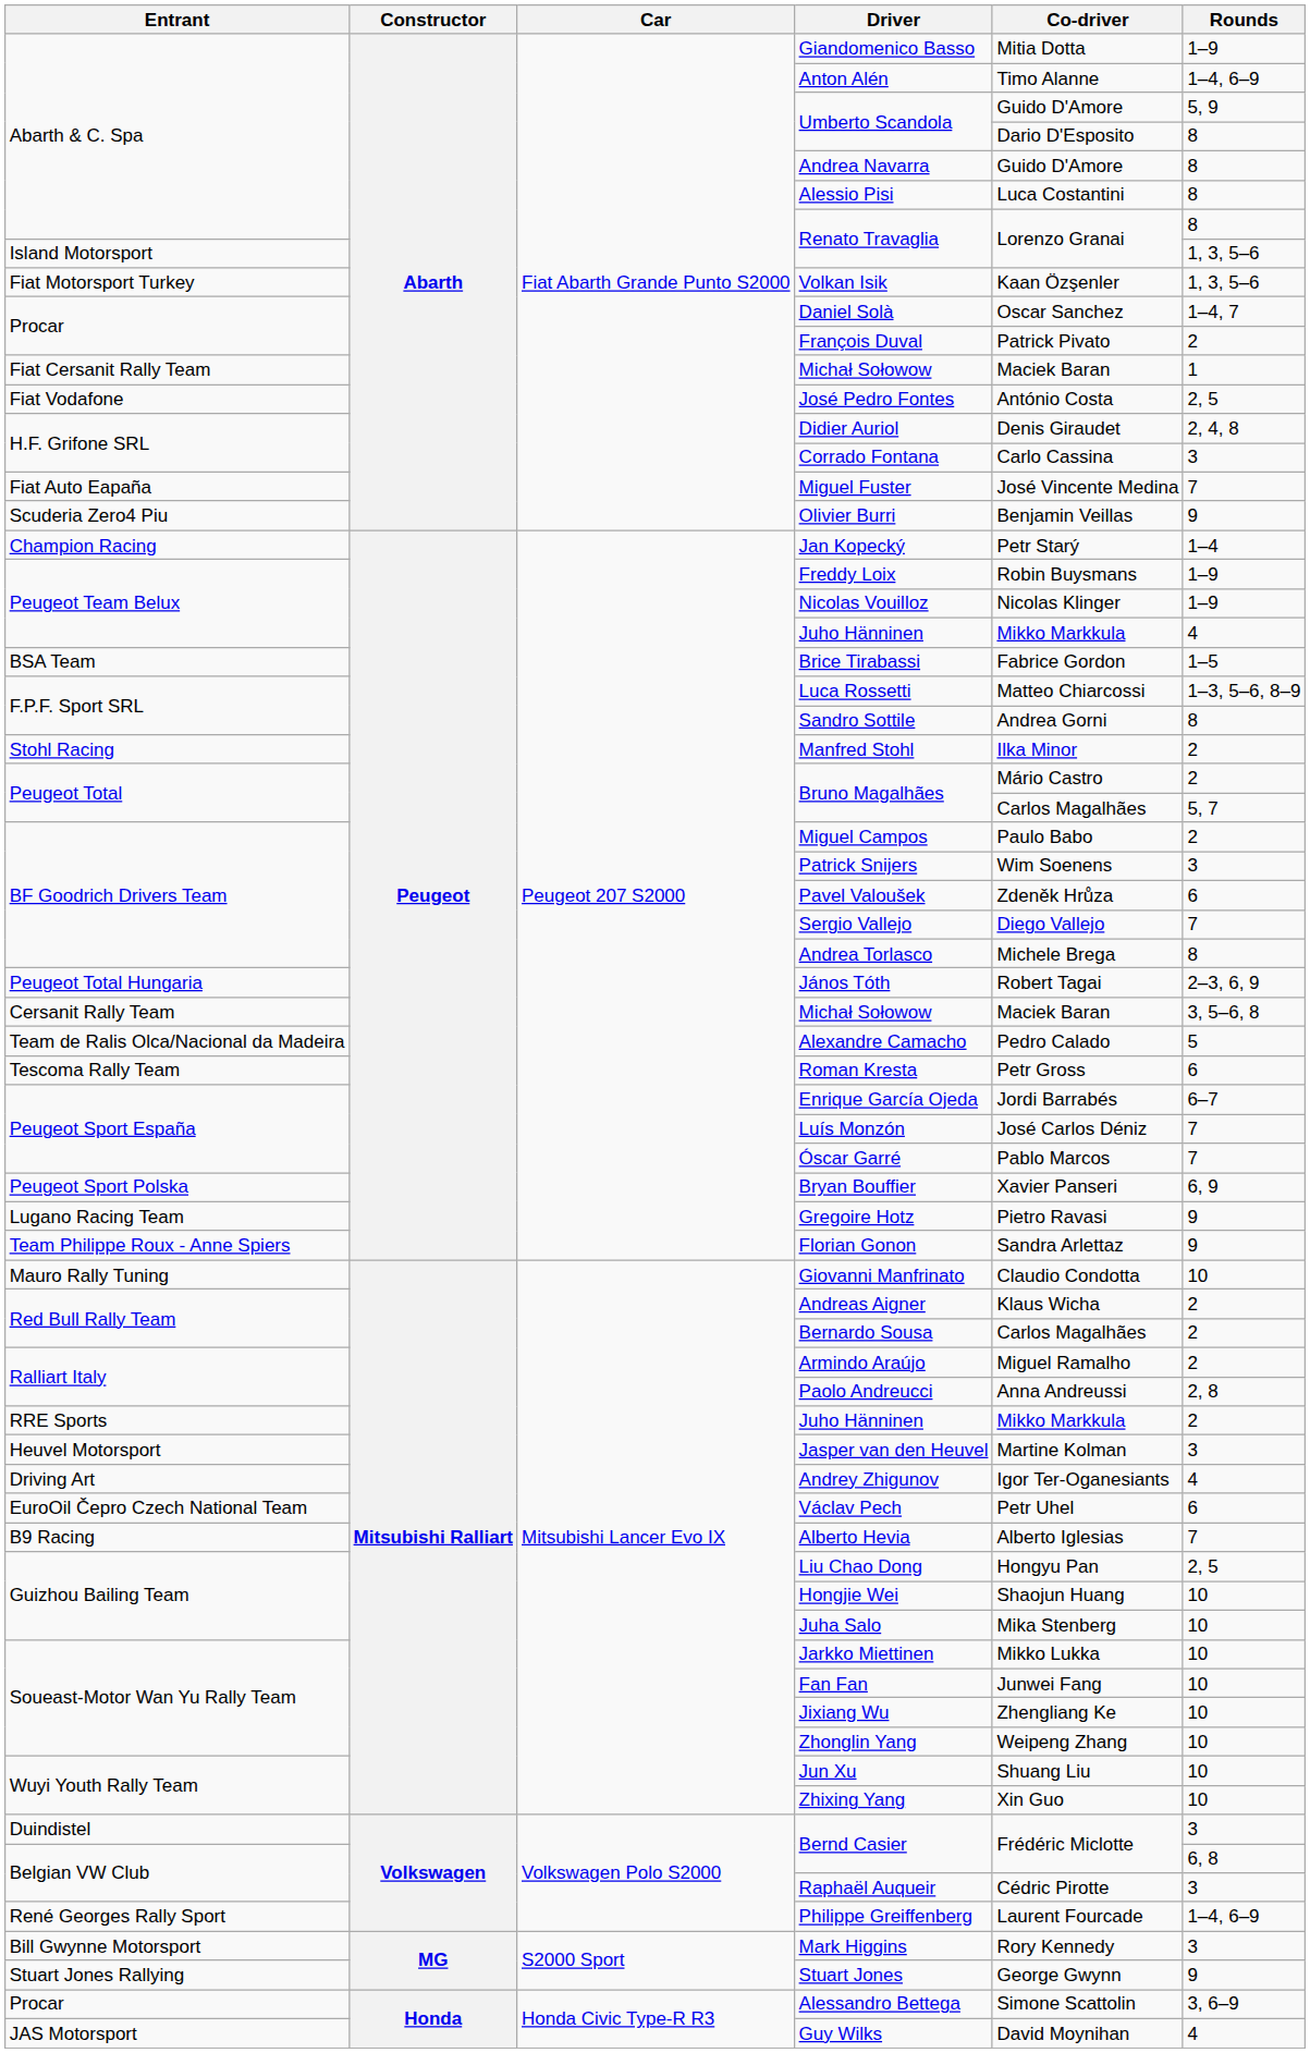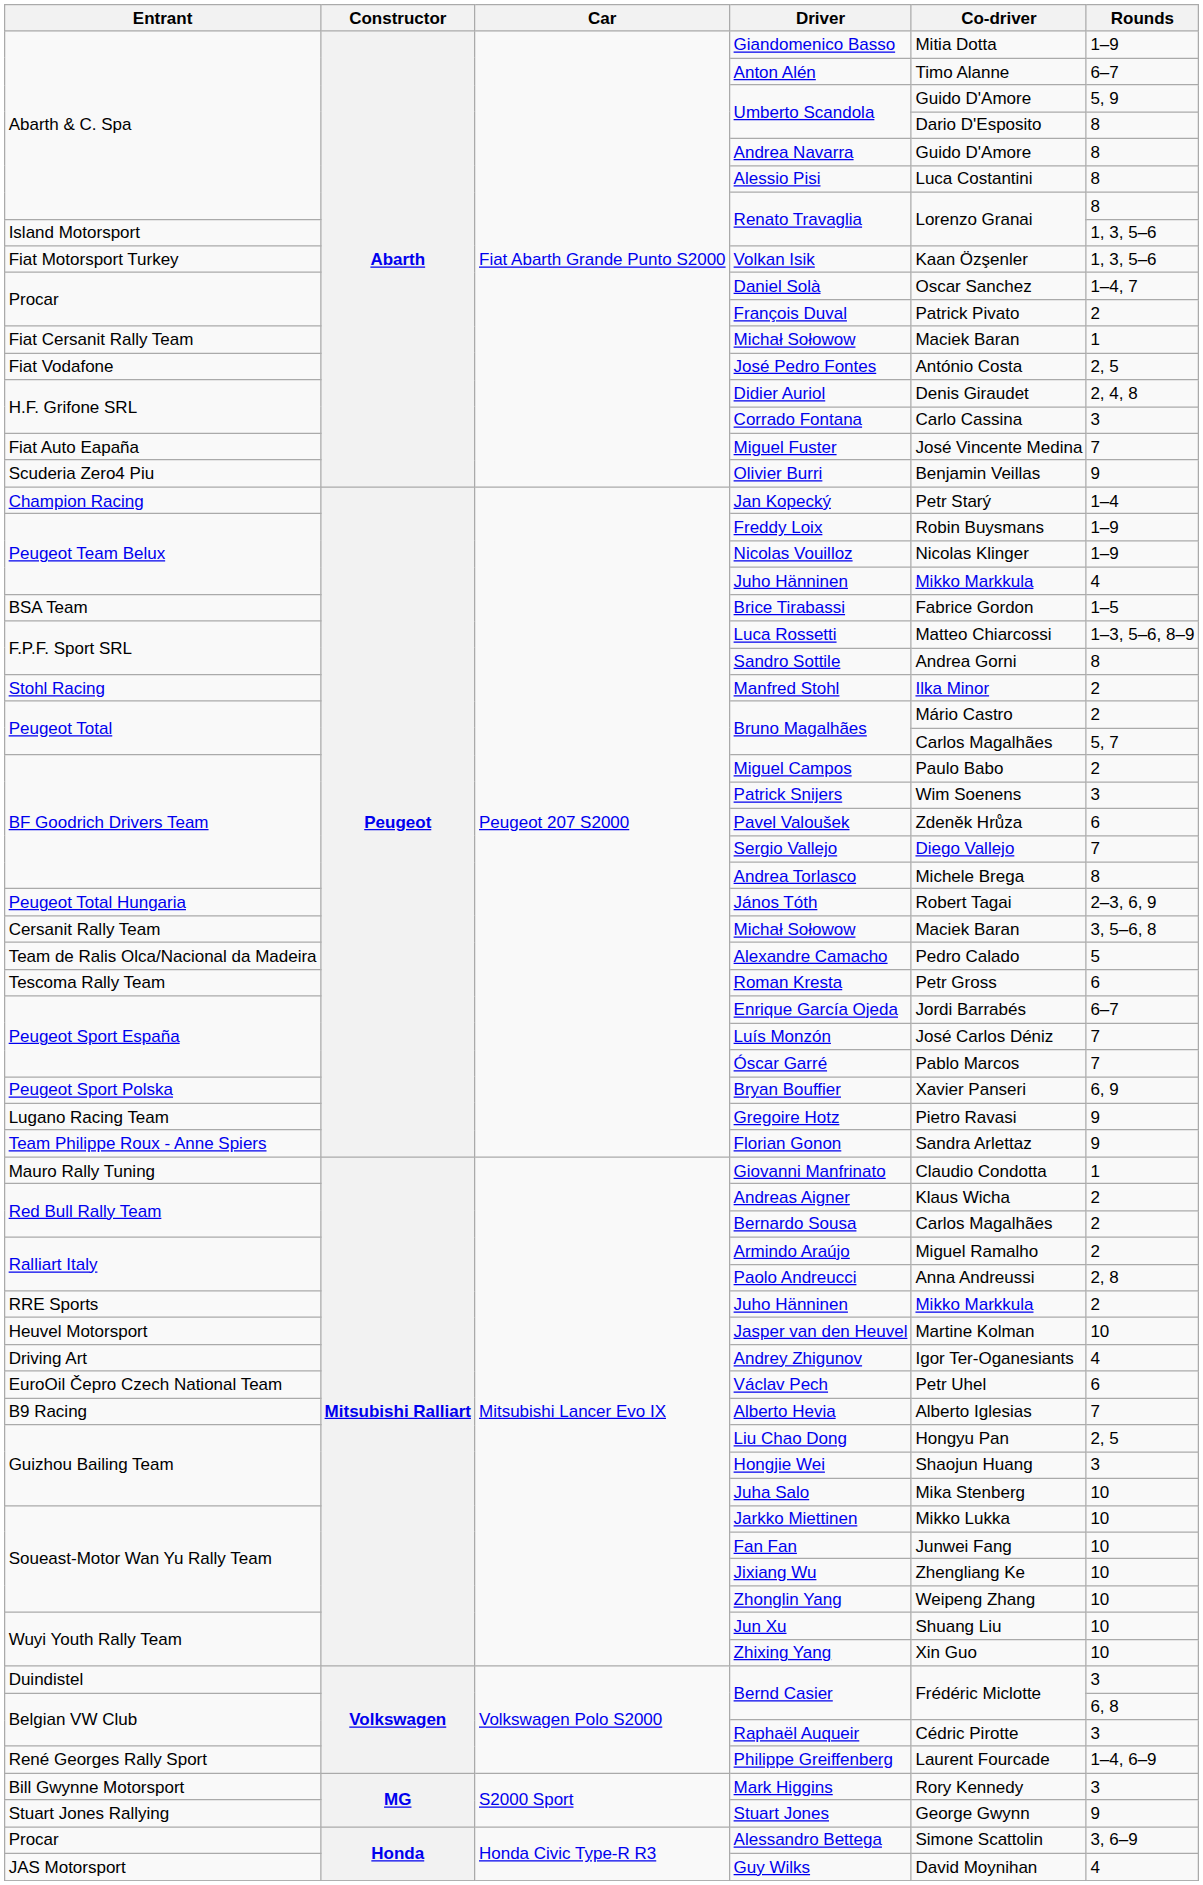 <table class="wikitable" style="font-size: 85%">
 <tr>
 <th>Entrant</th>
 <th>Constructor</th>
 <th>Car</th>
 <th>Driver</th>
 <th>Co-driver</th>
 <th>Rounds</th>
 </tr>
 <tr>
 <td rowspan="7"> Abarth & C. Spa</td>
 <th rowspan="17"><a href='#'>Abarth</a></th>
 <td rowspan="17"><a href='#'>Fiat Abarth Grande Punto S2000</a></td>
 <td> <a href='#'>Giandomenico Basso</a></td>
 <td> Mitia Dotta</td>
 <td>1–9</td>
 </tr>
 <tr>
 <td> <a href='#'>Anton Alén</a></td>
 <td> Timo Alanne</td>
-<td>1–4, 6–9</td>
+<td>6–7</td>
 </tr>
 <tr>
 <td rowspan="2"> <a href='#'>Umberto Scandola</a></td>
 <td> Guido D'Amore</td>
 <td>5, 9</td>
 </tr>
 <tr>
 <td> Dario D'Esposito</td>
 <td>8</td>
 </tr>
 <tr>
 <td> <a href='#'>Andrea Navarra</a></td>
 <td> Guido D'Amore</td>
 <td>8</td>
 </tr>
 <tr>
 <td> <a href='#'>Alessio Pisi</a></td>
 <td> Luca Costantini</td>
 <td>8</td>
 </tr>
 <tr>
 <td rowspan="2"> <a href='#'>Renato Travaglia</a></td>
 <td rowspan="2"> Lorenzo Granai</td>
 <td>8</td>
 </tr>
 <tr>
 <td> Island Motorsport</td>
 <td>1, 3, 5–6</td>
 </tr>
 <tr>
 <td> Fiat Motorsport Turkey</td>
 <td> <a href='#'>Volkan Isik</a></td>
 <td> Kaan Özşenler</td>
 <td>1, 3, 5–6</td>
 </tr>
 <tr>
 <td rowspan="2"> Procar</td>
 <td> <a href='#'>Daniel Solà</a></td>
 <td> Oscar Sanchez</td>
 <td>1–4, 7</td>
 </tr>
 <tr>
 <td> <a href='#'>François Duval</a></td>
 <td> Patrick Pivato</td>
 <td>2</td>
 </tr>
 <tr>
 <td> Fiat Cersanit Rally Team</td>
 <td> <a href='#'>Michał Sołowow</a></td>
 <td> Maciek Baran</td>
 <td>1</td>
 </tr>
 <tr>
 <td> Fiat Vodafone</td>
 <td> <a href='#'>José Pedro Fontes</a></td>
 <td> António Costa</td>
 <td>2, 5</td>
 </tr>
 <tr>
 <td rowspan=2> H.F. Grifone SRL</td>
 <td> <a href='#'>Didier Auriol</a></td>
 <td> Denis Giraudet</td>
 <td>2, 4, 8</td>
 </tr>
 <tr>
 <td> <a href='#'>Corrado Fontana</a></td>
 <td> Carlo Cassina</td>
 <td>3</td>
 </tr>
 <tr>
 <td> Fiat Auto Eapaña</td>
 <td> <a href='#'>Miguel Fuster</a></td>
 <td> José Vincente Medina</td>
 <td>7</td>
 </tr>
 <tr>
 <td> Scuderia Zero4 Piu</td>
 <td> <a href='#'>Olivier Burri</a></td>
 <td> Benjamin Veillas</td>
 <td>9</td>
 </tr>
 <tr>
 <td> <a href='#'>Champion Racing</a></td>
 <th rowspan="25"><a href='#'>Peugeot</a></th>
 <td rowspan="25"><a href='#'>Peugeot 207 S2000</a></td>
 <td> <a href='#'>Jan Kopecký</a></td>
 <td> Petr Starý</td>
 <td>1–4</td>
 </tr>
 <tr>
 <td rowspan="3"> <a href='#'>Peugeot Team Belux</a></td>
 <td> <a href='#'>Freddy Loix</a></td>
 <td> Robin Buysmans</td>
 <td>1–9</td>
 </tr>
 <tr>
 <td> <a href='#'>Nicolas Vouilloz</a></td>
 <td> Nicolas Klinger</td>
 <td>1–9</td>
 </tr>
 <tr>
 <td> <a href='#'>Juho Hänninen</a></td>
 <td> <a href='#'>Mikko Markkula</a></td>
 <td>4</td>
 </tr>
 <tr>
 <td> BSA Team</td>
 <td> <a href='#'>Brice Tirabassi</a></td>
 <td> Fabrice Gordon</td>
 <td>1–5</td>
 </tr>
 <tr>
 <td rowspan="2"> F.P.F. Sport SRL</td>
 <td> <a href='#'>Luca Rossetti</a></td>
 <td> Matteo Chiarcossi</td>
 <td>1–3, 5–6, 8–9</td>
 </tr>
 <tr>
 <td> <a href='#'>Sandro Sottile</a></td>
 <td> Andrea Gorni</td>
 <td>8</td>
 </tr>
 <tr>
 <td> <a href='#'>Stohl Racing</a></td>
 <td> <a href='#'>Manfred Stohl</a></td>
 <td> <a href='#'>Ilka Minor</a></td>
 <td>2</td>
 </tr>
 <tr>
 <td rowspan="2"> <a href='#'>Peugeot Total</a></td>
 <td rowspan="2"> <a href='#'>Bruno Magalhães</a></td>
 <td> Mário Castro</td>
 <td>2</td>
 </tr>
 <tr>
 <td> Carlos Magalhães</td>
 <td>5, 7</td>
 </tr>
 <tr>
 <td rowspan="5"> <a href='#'>BF Goodrich Drivers Team</a></td>
 <td> <a href='#'>Miguel Campos</a></td>
 <td> Paulo Babo</td>
 <td>2</td>
 </tr>
 <tr>
 <td> <a href='#'>Patrick Snijers</a></td>
 <td> Wim Soenens</td>
 <td>3</td>
 </tr>
 <tr>
 <td> <a href='#'>Pavel Valoušek</a></td>
 <td> Zdeněk Hrůza</td>
 <td>6</td>
 </tr>
 <tr>
 <td> <a href='#'>Sergio Vallejo</a></td>
 <td> <a href='#'>Diego Vallejo</a></td>
 <td>7</td>
 </tr>
 <tr>
 <td> <a href='#'>Andrea Torlasco</a></td>
 <td> Michele Brega</td>
 <td>8</td>
 </tr>
 <tr>
 <td> <a href='#'>Peugeot Total Hungaria</a></td>
 <td> <a href='#'>János Tóth</a></td>
 <td> Robert Tagai</td>
 <td>2–3, 6, 9</td>
 </tr>
 <tr>
 <td> Cersanit Rally Team</td>
 <td> <a href='#'>Michał Sołowow</a></td>
 <td> Maciek Baran</td>
 <td>3, 5–6, 8</td>
 </tr>
 <tr>
 <td> Team de Ralis Olca/Nacional da Madeira</td>
 <td> <a href='#'>Alexandre Camacho</a></td>
 <td> Pedro Calado</td>
 <td>5</td>
 </tr>
 <tr>
 <td> Tescoma Rally Team</td>
 <td> <a href='#'>Roman Kresta</a></td>
 <td> Petr Gross</td>
 <td>6</td>
 </tr>
 <tr>
 <td rowspan="3"> <a href='#'>Peugeot Sport España</a></td>
 <td> <a href='#'>Enrique García Ojeda</a></td>
 <td> Jordi Barrabés</td>
 <td>6–7</td>
 </tr>
 <tr>
 <td> <a href='#'>Luís Monzón</a></td>
 <td> José Carlos Déniz</td>
 <td>7</td>
 </tr>
 <tr>
 <td> <a href='#'>Óscar Garré</a></td>
 <td> Pablo Marcos</td>
 <td>7</td>
 </tr>
 <tr>
 <td> <a href='#'>Peugeot Sport Polska</a></td>
 <td> <a href='#'>Bryan Bouffier</a></td>
 <td> Xavier Panseri</td>
 <td>6, 9</td>
 </tr>
 <tr>
 <td> Lugano Racing Team</td>
 <td> <a href='#'>Gregoire Hotz</a></td>
 <td> Pietro Ravasi</td>
 <td>9</td>
 </tr>
 <tr>
 <td> <a href='#'>Team Philippe Roux - Anne Spiers</a></td>
 <td> <a href='#'>Florian Gonon</a></td>
 <td> Sandra Arlettaz</td>
 <td>9</td>
 </tr>
 <tr>
 <td> Mauro Rally Tuning</td>
 <th rowspan="19"><a href='#'>Mitsubishi Ralliart</a></th>
 <td rowspan="19"><a href='#'>Mitsubishi Lancer Evo IX</a></td>
 <td> <a href='#'>Giovanni Manfrinato</a></td>
 <td> Claudio Condotta</td>
-<td>10</td>
+<td>1</td>
 </tr>
 <tr>
 <td rowspan="2"> <a href='#'>Red Bull Rally Team</a></td>
 <td> <a href='#'>Andreas Aigner</a></td>
 <td> Klaus Wicha</td>
 <td>2</td>
 </tr>
 <tr>
 <td> <a href='#'>Bernardo Sousa</a></td>
 <td> Carlos Magalhães</td>
 <td>2</td>
 </tr>
 <tr>
 <td rowspan="2"> <a href='#'>Ralliart Italy</a></td>
 <td> <a href='#'>Armindo Araújo</a></td>
 <td> Miguel Ramalho</td>
 <td>2</td>
 </tr>
 <tr>
 <td> <a href='#'>Paolo Andreucci</a></td>
 <td> Anna Andreussi</td>
 <td>2, 8</td>
 </tr>
 <tr>
 <td> RRE Sports</td>
 <td> <a href='#'>Juho Hänninen</a></td>
 <td> <a href='#'>Mikko Markkula</a></td>
 <td>2</td>
 </tr>
 <tr>
 <td> Heuvel Motorsport</td>
 <td> <a href='#'>Jasper van den Heuvel</a></td>
 <td> Martine Kolman</td>
-<td>3</td>
+<td>10</td>
 </tr>
 <tr>
 <td> Driving Art</td>
 <td> <a href='#'>Andrey Zhigunov</a></td>
 <td> Igor Ter-Oganesiants</td>
 <td>4</td>
 </tr>
 <tr>
 <td> EuroOil Čepro Czech National Team</td>
 <td> <a href='#'>Václav Pech</a></td>
 <td> Petr Uhel</td>
 <td>6</td>
 </tr>
 <tr>
 <td> B9 Racing</td>
 <td> <a href='#'>Alberto Hevia</a></td>
 <td> Alberto Iglesias</td>
 <td>7</td>
 </tr>
 <tr>
 <td rowspan="3"> Guizhou Bailing Team</td>
 <td> <a href='#'>Liu Chao Dong</a></td>
 <td> Hongyu Pan</td>
 <td>2, 5</td>
 </tr>
 <tr>
 <td> <a href='#'>Hongjie Wei</a></td>
 <td> Shaojun Huang</td>
-<td>10</td>
+<td>3</td>
 </tr>
 <tr>
 <td> <a href='#'>Juha Salo</a></td>
 <td> Mika Stenberg</td>
 <td>10</td>
 </tr>
 <tr>
 <td rowspan="4"> Soueast-Motor Wan Yu Rally Team</td>
 <td> <a href='#'>Jarkko Miettinen</a></td>
 <td> Mikko Lukka</td>
 <td>10</td>
 </tr>
 <tr>
 <td> <a href='#'>Fan Fan</a></td>
 <td> Junwei Fang</td>
 <td>10</td>
 </tr>
 <tr>
 <td> <a href='#'>Jixiang Wu</a></td>
 <td> Zhengliang Ke</td>
 <td>10</td>
 </tr>
 <tr>
 <td> <a href='#'>Zhonglin Yang</a></td>
 <td> Weipeng Zhang</td>
 <td>10</td>
 </tr>
 <tr>
 <td rowspan="2"> Wuyi Youth Rally Team</td>
 <td> <a href='#'>Jun Xu</a></td>
 <td> Shuang Liu</td>
 <td>10</td>
 </tr>
 <tr>
 <td> <a href='#'>Zhixing Yang</a></td>
 <td> Xin Guo</td>
 <td>10</td>
 </tr>
 <tr>
 <td> Duindistel</td>
 <th rowspan="4"><a href='#'>Volkswagen</a></th>
 <td rowspan="4"><a href='#'>Volkswagen Polo S2000</a></td>
 <td rowspan="2"> <a href='#'>Bernd Casier</a></td>
 <td rowspan="2"> Frédéric Miclotte</td>
 <td>3</td>
 </tr>
 <tr>
 <td rowspan="2"> Belgian VW Club</td>
 <td>6, 8</td>
 </tr>
 <tr>
 <td> <a href='#'>Raphaël Auqueir</a></td>
 <td> Cédric Pirotte</td>
 <td>3</td>
 </tr>
 <tr>
 <td> René Georges Rally Sport</td>
 <td> <a href='#'>Philippe Greiffenberg</a></td>
 <td> Laurent Fourcade</td>
 <td>1–4, 6–9</td>
 </tr>
 <tr>
 <td> Bill Gwynne Motorsport</td>
 <th rowspan="2"><a href='#'>MG</a></th>
 <td rowspan="2"><a href='#'>S2000 Sport</a></td>
 <td> <a href='#'>Mark Higgins</a></td>
 <td> Rory Kennedy</td>
 <td>3</td>
 </tr>
 <tr>
 <td> Stuart Jones Rallying</td>
 <td> <a href='#'>Stuart Jones</a></td>
 <td> George Gwynn</td>
 <td>9</td>
 </tr>
 <tr>
 <td> Procar</td>
 <th rowspan="2"><a href='#'>Honda</a></th>
 <td rowspan="2"><a href='#'>Honda Civic Type-R R3</a></td>
 <td> <a href='#'>Alessandro Bettega</a></td>
 <td> Simone Scattolin</td>
 <td>3, 6–9</td>
 </tr>
 <tr>
 <td> JAS Motorsport</td>
 <td> <a href='#'>Guy Wilks</a></td>
 <td> David Moynihan</td>
 <td>4</td>
 </tr>
 <tr>
 </tr>
 </table>
